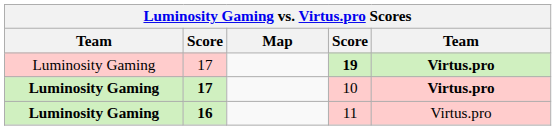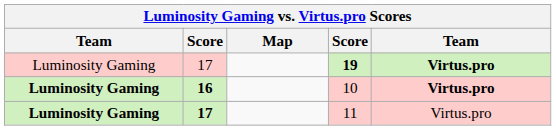 <table class="wikitable" style="text-align: center;">
 <tr>
 <th colspan=5><a href='#'>Luminosity Gaming</a> vs.  <a href='#'>Virtus.pro</a> Scores</th>
 </tr>
 <tr>
 <th width="181px">Team</th>
 <th width="20px">Score</th>
 <th width="100px">Map</th>
 <th width="20px">Score</th>
 <th width="181px">Team</th>
 </tr>
 <tr>
 <td style="background: #FFCCCC;">Luminosity Gaming</td>
 <td style="background: #FFCCCC;">17</td>
 <td></td>
 <td style="background: #D0F0C0;"><strong>19</strong></td>
 <td style="background: #D0F0C0;"><strong>Virtus.pro</strong></td>
 </tr>
 <tr>
 <td style="background: #D0F0C0;"><strong>Luminosity Gaming</strong></td>
-<td style="background: #D0F0C0;"><strong>17</strong></td>
+<td style="background: #D0F0C0;"><strong>16</strong></td>
 <td></td>
 <td style="background: #FFCCCC;">10</td>
 <td style="background: #FFCCCC;"><strong>Virtus.pro</strong></td>
 </tr>
 <tr>
 <td style="background: #D0F0C0;"><strong>Luminosity Gaming</strong></td>
-<td style="background: #D0F0C0;"><strong>16</strong></td>
+<td style="background: #D0F0C0;"><strong>17</strong></td>
 <td></td>
 <td style="background: #FFCCCC;">11</td>
 <td style="background: #FFCCCC;">Virtus.pro</td>
 </tr>
 </table>
